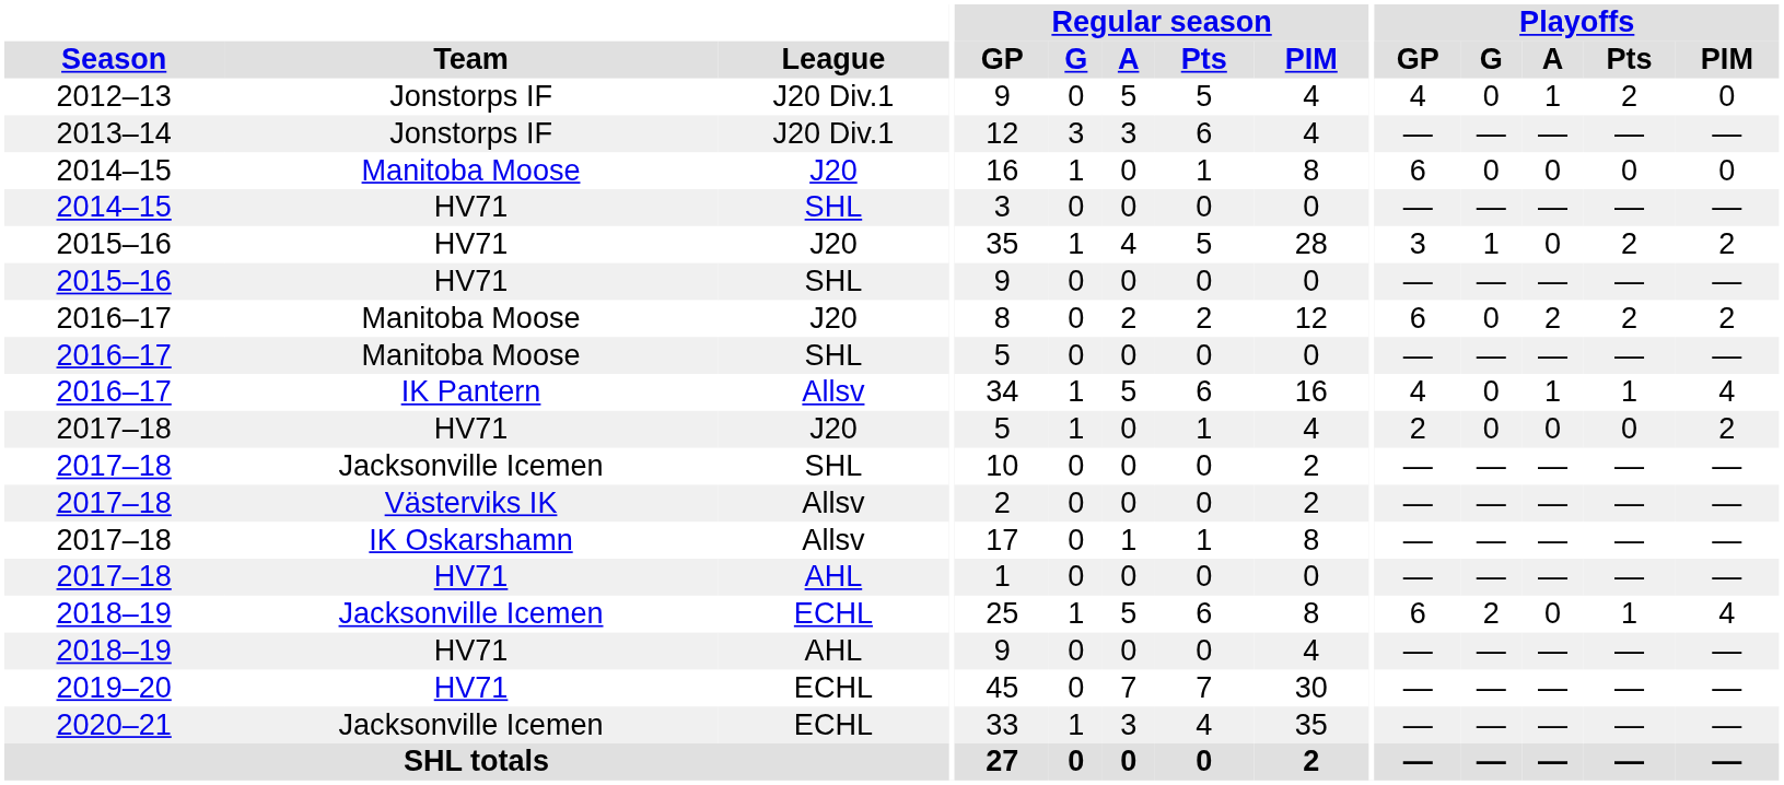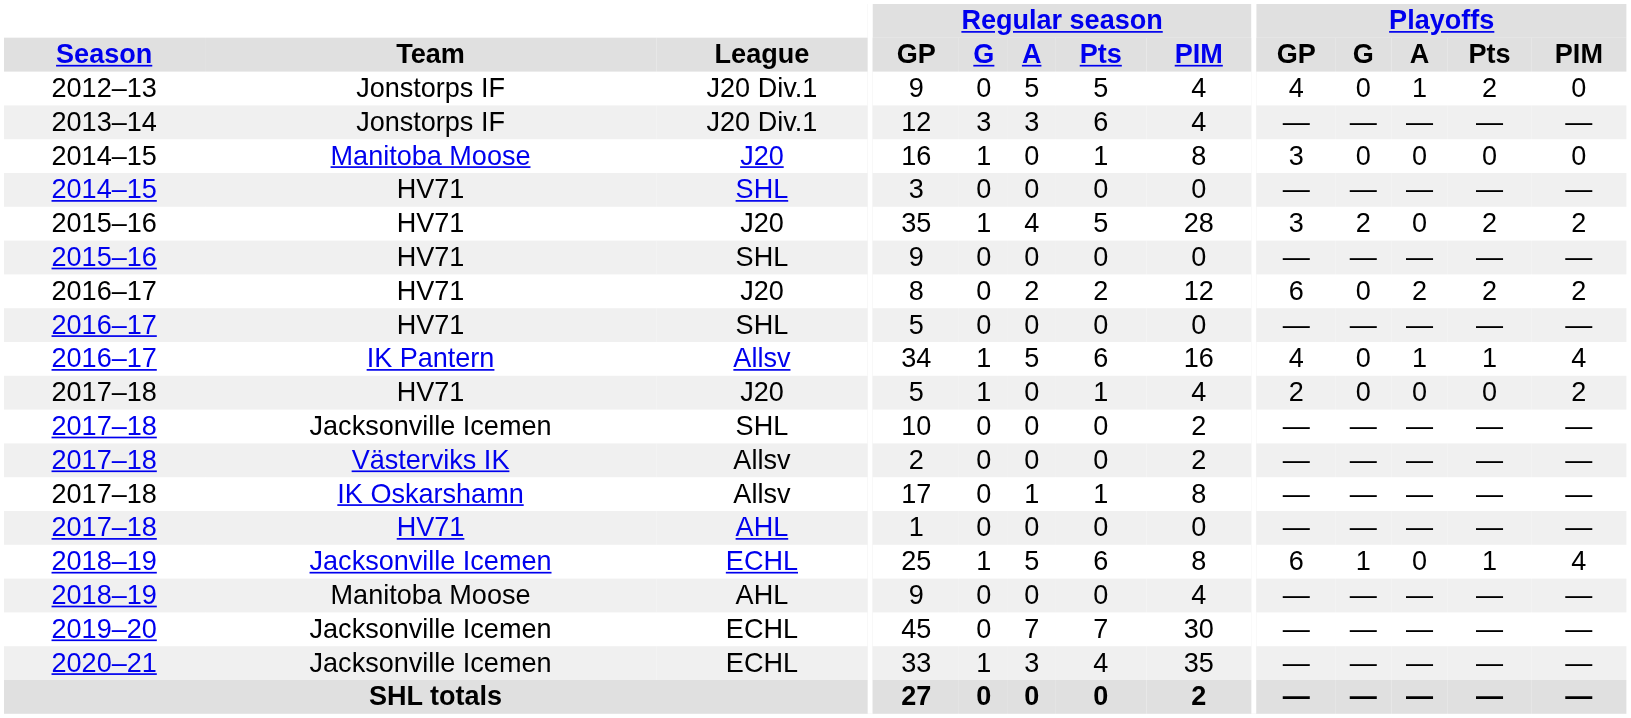 <table border="0" cellpadding="1" cellspacing="0" style="text-align:center; width:60em">
 <tr bgcolor="#e0e0e0">
 <th colspan="3" bgcolor="#ffffff"></th>
 <th rowspan="99" bgcolor="#ffffff"></th>
 <th colspan="5"><a href='#'>Regular season</a></th>
 <th rowspan="99" bgcolor="#ffffff"></th>
 <th colspan="5"><a href='#'>Playoffs</a></th>
 </tr>
 <tr bgcolor="#e0e0e0">
 <th><a href='#'>Season</a></th>
 <th>Team</th>
 <th>League</th>
 <th>GP</th>
 <th><a href='#'>G</a></th>
 <th><a href='#'>A</a></th>
 <th><a href='#'>Pts</a></th>
 <th><a href='#'>PIM</a></th>
 <th>GP</th>
 <th>G</th>
 <th>A</th>
 <th>Pts</th>
 <th>PIM</th>
 </tr>
 <tr>
 <td>2012–13</td>
 <td>Jonstorps IF</td>
 <td>J20 Div.1</td>
 <td>9</td>
 <td>0</td>
 <td>5</td>
 <td>5</td>
 <td>4</td>
 <td>4</td>
 <td>0</td>
 <td>1</td>
 <td>2</td>
 <td>0</td>
 </tr>
 <tr bgcolor="#f0f0f0">
 <td>2013–14</td>
 <td>Jonstorps IF</td>
 <td>J20 Div.1</td>
 <td>12</td>
 <td>3</td>
 <td>3</td>
 <td>6</td>
 <td>4</td>
 <td>—</td>
 <td>—</td>
 <td>—</td>
 <td>—</td>
 <td>—</td>
 </tr>
 <tr>
 <td>2014–15</td>
 <td><a href='#'>Manitoba Moose</a></td>
 <td><a href='#'>J20</a></td>
 <td>16</td>
 <td>1</td>
 <td>0</td>
 <td>1</td>
 <td>8</td>
-<td>6</td>
+<td>3</td>
 <td>0</td>
 <td>0</td>
 <td>0</td>
 <td>0</td>
 </tr>
 <tr bgcolor="#f0f0f0">
 <td><a href='#'>2014–15</a></td>
 <td>HV71</td>
 <td><a href='#'>SHL</a></td>
 <td>3</td>
 <td>0</td>
 <td>0</td>
 <td>0</td>
 <td>0</td>
 <td>—</td>
 <td>—</td>
 <td>—</td>
 <td>—</td>
 <td>—</td>
 </tr>
 <tr>
 <td>2015–16</td>
 <td>HV71</td>
 <td>J20</td>
 <td>35</td>
 <td>1</td>
 <td>4</td>
 <td>5</td>
 <td>28</td>
 <td>3</td>
-<td>1</td>
+<td>2</td>
 <td>0</td>
 <td>2</td>
 <td>2</td>
 </tr>
 <tr bgcolor="#f0f0f0">
 <td><a href='#'>2015–16</a></td>
 <td>HV71</td>
 <td>SHL</td>
 <td>9</td>
 <td>0</td>
 <td>0</td>
 <td>0</td>
 <td>0</td>
 <td>—</td>
 <td>—</td>
 <td>—</td>
 <td>—</td>
 <td>—</td>
 </tr>
 <tr>
 <td>2016–17</td>
-<td>Manitoba Moose</td>
+<td>HV71</td>
 <td>J20</td>
 <td>8</td>
 <td>0</td>
 <td>2</td>
 <td>2</td>
 <td>12</td>
 <td>6</td>
 <td>0</td>
 <td>2</td>
 <td>2</td>
 <td>2</td>
 </tr>
 <tr bgcolor="#f0f0f0">
 <td><a href='#'>2016–17</a></td>
-<td>Manitoba Moose</td>
+<td>HV71</td>
 <td>SHL</td>
 <td>5</td>
 <td>0</td>
 <td>0</td>
 <td>0</td>
 <td>0</td>
 <td>—</td>
 <td>—</td>
 <td>—</td>
 <td>—</td>
 <td>—</td>
 </tr>
 <tr>
 <td><a href='#'>2016–17</a></td>
 <td><a href='#'>IK Pantern</a></td>
 <td><a href='#'>Allsv</a></td>
 <td>34</td>
 <td>1</td>
 <td>5</td>
 <td>6</td>
 <td>16</td>
 <td>4</td>
 <td>0</td>
 <td>1</td>
 <td>1</td>
 <td>4</td>
 </tr>
 <tr bgcolor="#f0f0f0">
 <td>2017–18</td>
 <td>HV71</td>
 <td>J20</td>
 <td>5</td>
 <td>1</td>
 <td>0</td>
 <td>1</td>
 <td>4</td>
 <td>2</td>
 <td>0</td>
 <td>0</td>
 <td>0</td>
 <td>2</td>
 </tr>
 <tr>
 <td><a href='#'>2017–18</a></td>
 <td>Jacksonville Icemen</td>
 <td>SHL</td>
 <td>10</td>
 <td>0</td>
 <td>0</td>
 <td>0</td>
 <td>2</td>
 <td>—</td>
 <td>—</td>
 <td>—</td>
 <td>—</td>
 <td>—</td>
 </tr>
 <tr bgcolor="#f0f0f0">
 <td><a href='#'>2017–18</a></td>
 <td><a href='#'>Västerviks IK</a></td>
 <td>Allsv</td>
 <td>2</td>
 <td>0</td>
 <td>0</td>
 <td>0</td>
 <td>2</td>
 <td>—</td>
 <td>—</td>
 <td>—</td>
 <td>—</td>
 <td>—</td>
 </tr>
 <tr>
 <td>2017–18</td>
 <td><a href='#'>IK Oskarshamn</a></td>
 <td>Allsv</td>
 <td>17</td>
 <td>0</td>
 <td>1</td>
 <td>1</td>
 <td>8</td>
 <td>—</td>
 <td>—</td>
 <td>—</td>
 <td>—</td>
 <td>—</td>
 </tr>
 <tr bgcolor="#f0f0f0">
 <td><a href='#'>2017–18</a></td>
 <td><a href='#'>HV71</a></td>
 <td><a href='#'>AHL</a></td>
 <td>1</td>
 <td>0</td>
 <td>0</td>
 <td>0</td>
 <td>0</td>
 <td>—</td>
 <td>—</td>
 <td>—</td>
 <td>—</td>
 <td>—</td>
 </tr>
 <tr>
 <td><a href='#'>2018–19</a></td>
 <td><a href='#'>Jacksonville Icemen</a></td>
 <td><a href='#'>ECHL</a></td>
 <td>25</td>
 <td>1</td>
 <td>5</td>
 <td>6</td>
 <td>8</td>
 <td>6</td>
-<td>2</td>
+<td>1</td>
 <td>0</td>
 <td>1</td>
 <td>4</td>
 </tr>
 <tr bgcolor="#f0f0f0">
 <td><a href='#'>2018–19</a></td>
-<td>HV71</td>
+<td>Manitoba Moose</td>
 <td>AHL</td>
 <td>9</td>
 <td>0</td>
 <td>0</td>
 <td>0</td>
 <td>4</td>
 <td>—</td>
 <td>—</td>
 <td>—</td>
 <td>—</td>
 <td>—</td>
 </tr>
 <tr>
 <td><a href='#'>2019–20</a></td>
-<td><a href='#'>HV71</a></td>
+<td>Jacksonville Icemen</td>
 <td>ECHL</td>
 <td>45</td>
 <td>0</td>
 <td>7</td>
 <td>7</td>
 <td>30</td>
 <td>—</td>
 <td>—</td>
 <td>—</td>
 <td>—</td>
 <td>—</td>
 </tr>
 <tr bgcolor="#f0f0f0">
 <td><a href='#'>2020–21</a></td>
 <td>Jacksonville Icemen</td>
 <td>ECHL</td>
 <td>33</td>
 <td>1</td>
 <td>3</td>
 <td>4</td>
 <td>35</td>
 <td>—</td>
 <td>—</td>
 <td>—</td>
 <td>—</td>
 <td>—</td>
 </tr>
 <tr bgcolor="#e0e0e0">
 <th colspan="3">SHL totals</th>
 <th>27</th>
 <th>0</th>
 <th>0</th>
 <th>0</th>
 <th>2</th>
 <th>—</th>
 <th>—</th>
 <th>—</th>
 <th>—</th>
 <th>—</th>
 </tr>
 </table>
